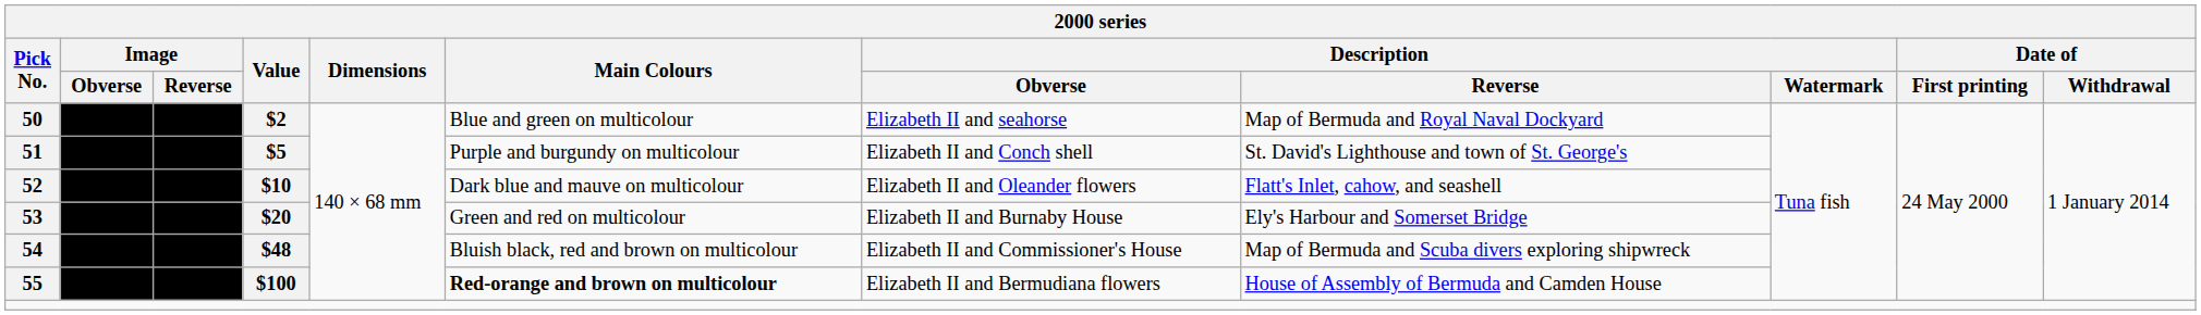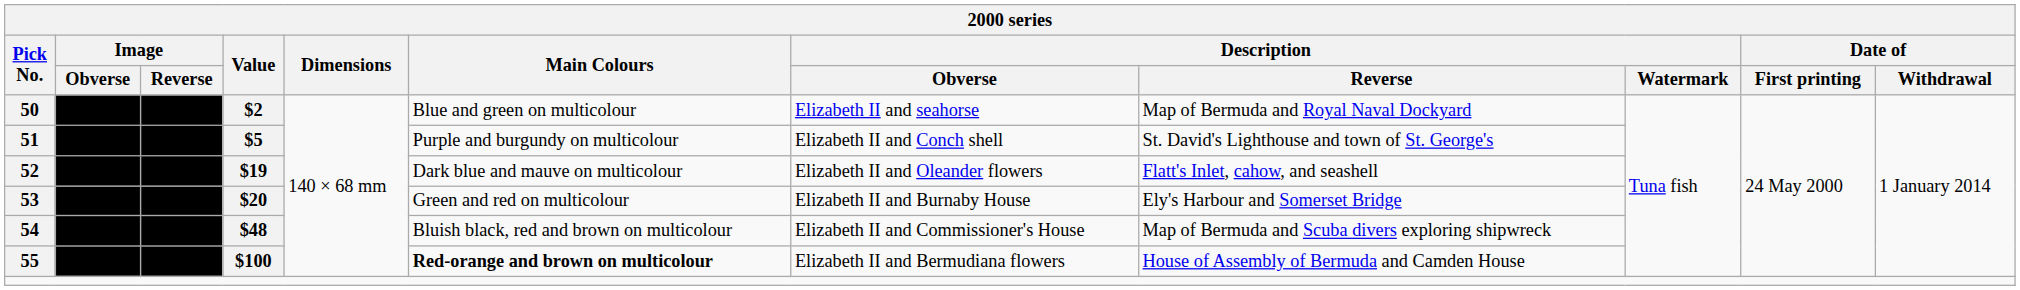 <table class="wikitable collapsible autocollapse" style="margin:auto; font-size:90%; width:100%">
 <tr>
 <th colspan="11"><span>2000 series</span></th>
 </tr>
 <tr>
 <th rowspan="2"><a href='#'>Pick</a><br>No.</th>
 <th colspan="2">Image</th>
 <th rowspan="2">Value</th>
 <th rowspan="2">Dimensions</th>
 <th rowspan="2">Main Colours</th>
 <th colspan="3">Description</th>
 <th colspan="2">Date of</th>
 </tr>
 <tr>
 <th>Obverse</th>
 <th>Reverse</th>
 <th>Obverse</th>
 <th>Reverse</th>
 <th>Watermark</th>
 <th>First printing</th>
 <th>Withdrawal</th>
 </tr>
 <tr>
 <th>50</th>
 <td align="center" bgcolor="#000000"></td>
 <td align="center" bgcolor="#000000"></td>
 <th align="right">$2</th>
 <td rowspan="6">140 × 68 mm</td>
 <td>Blue and green on multicolour</td>
 <td><a href='#'>Elizabeth II</a> and <a href='#'>seahorse</a></td>
 <td>Map of Bermuda and <a href='#'>Royal Naval Dockyard</a></td>
 <td rowspan="6"><a href='#'>Tuna</a> fish</td>
 <td rowspan="6">24 May 2000</td>
 <td rowspan="6">1 January 2014</td>
 </tr>
 <tr>
 <th>51</th>
 <td align="center" bgcolor="#000000"></td>
 <td align="center" bgcolor="#000000"></td>
 <th align="right">$5</th>
 <td>Purple and burgundy on multicolour</td>
 <td>Elizabeth II and <a href='#'>Conch</a> shell</td>
 <td>St. David's Lighthouse and town of <a href='#'>St. George's</a></td>
 </tr>
 <tr>
 <th>52</th>
 <td align="center" bgcolor="#000000"></td>
 <td align="center" bgcolor="#000000"></td>
-<th align="right">$10</th>
+<th align="right">$19</th>
 <td>Dark blue and mauve on multicolour</td>
 <td>Elizabeth II and <a href='#'>Oleander</a> flowers</td>
 <td><a href='#'>Flatt's Inlet</a>, <a href='#'>cahow</a>, and seashell</td>
 </tr>
 <tr>
 <th>53</th>
 <td align="center" bgcolor="#000000"></td>
 <td align="center" bgcolor="#000000"></td>
 <th align="right">$20</th>
 <td>Green and red on multicolour</td>
 <td>Elizabeth II and Burnaby House</td>
 <td>Ely's Harbour and <a href='#'>Somerset Bridge</a></td>
 </tr>
 <tr>
 <th>54</th>
 <td align="center" bgcolor="#000000"></td>
 <td align="center" bgcolor="#000000"></td>
 <th align="right">$48</th>
 <td>Bluish black, red and brown on multicolour</td>
 <td>Elizabeth II and Commissioner's House</td>
 <td>Map of Bermuda and <a href='#'>Scuba divers</a> exploring shipwreck</td>
 </tr>
 <tr>
 <th>55</th>
 <td align="center" bgcolor="#000000"></td>
 <td align="center" bgcolor="#000000"></td>
 <th align="right">$100</th>
 <td><strong>Red-orange and brown on multicolour</strong></td>
 <td>Elizabeth II and Bermudiana flowers</td>
 <td><a href='#'>House of Assembly of Bermuda</a> and Camden House</td>
 </tr>
 <tr>
 <td colspan="11"></td>
 </tr>
 </table>
